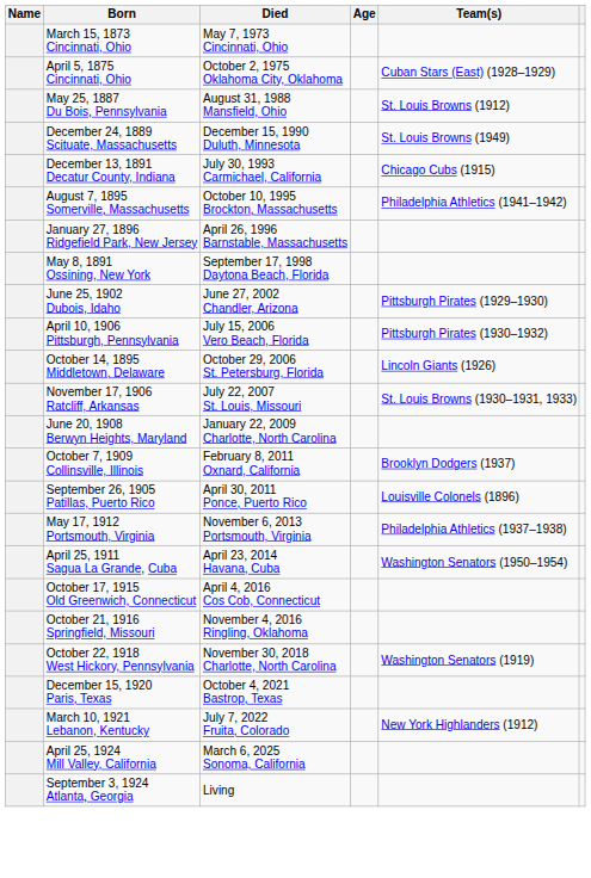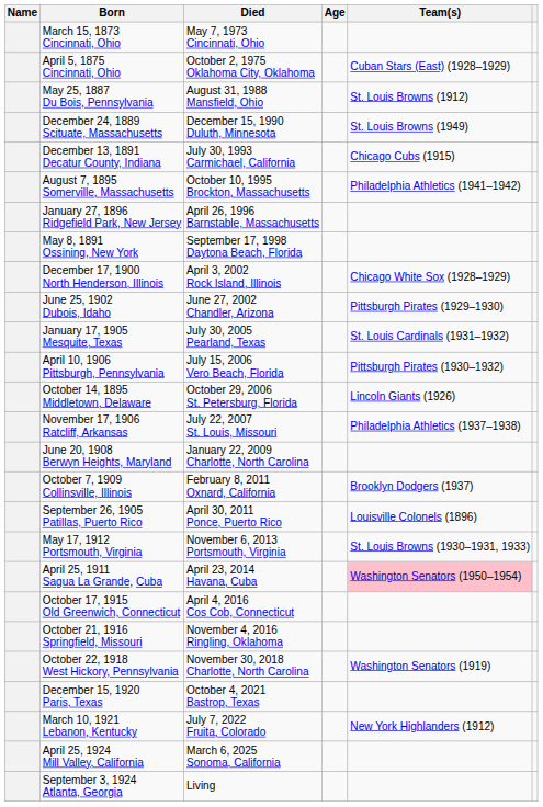 <table class="wikitable sortable" style="text-align: left;">
 <tr>
 <th scope="col">Name</th>
 <th scope="col" class=unsortable>Born </th>
 <th scope="col" class=unsortable>Died </th>
 <th scope="col">Age</th>
 <th scope="col" class=unsortable>Team(s)</th>
 <th scope="col"></th>
 </tr>
 <tr>
 <th scope=row></th>
 <td>March 15, 1873<br><a href='#'>Cincinnati, Ohio</a></td>
 <td>May 7, 1973<br><a href='#'>Cincinnati, Ohio</a></td>
 <td></td>
 <td></td>
 <td></td>
 </tr>
 <tr>
 <th scope=row></th>
 <td>April 5, 1875<br><a href='#'>Cincinnati, Ohio</a></td>
 <td>October 2, 1975<br><a href='#'>Oklahoma City, Oklahoma</a></td>
 <td></td>
 <td><a href='#'>Cuban Stars (East)</a> (1928–1929)</td>
 <td></td>
 </tr>
 <tr>
 <th scope=row></th>
 <td>May 25, 1887<br><a href='#'>Du Bois, Pennsylvania</a></td>
 <td>August 31, 1988<br><a href='#'>Mansfield, Ohio</a></td>
 <td></td>
 <td><a href='#'>St. Louis Browns</a> (1912)</td>
 <td></td>
 </tr>
 <tr>
 <th scope=row></th>
 <td>December 24, 1889<br><a href='#'>Scituate, Massachusetts</a></td>
 <td>December 15, 1990<br><a href='#'>Duluth, Minnesota</a></td>
 <td></td>
 <td><a href='#'>St. Louis Browns</a> (1949)</td>
 <td></td>
 </tr>
 <tr>
 <th scope=row></th>
 <td>December 13, 1891<br><a href='#'>Decatur County, Indiana</a></td>
 <td>July 30, 1993<br><a href='#'>Carmichael, California</a></td>
 <td></td>
 <td><a href='#'>Chicago Cubs</a> (1915)</td>
 <td></td>
 </tr>
 <tr>
 <th scope=row></th>
 <td>August 7, 1895<br><a href='#'>Somerville, Massachusetts</a></td>
 <td>October 10, 1995<br><a href='#'>Brockton, Massachusetts</a></td>
 <td></td>
 <td><a href='#'>Philadelphia Athletics</a> (1941–1942)</td>
 <td></td>
 </tr>
 <tr>
 <th scope=row></th>
 <td>January 27, 1896<br><a href='#'>Ridgefield Park, New Jersey</a></td>
 <td>April 26, 1996<br><a href='#'>Barnstable, Massachusetts</a></td>
 <td></td>
 <td></td>
 <td></td>
 </tr>
 <tr>
 <th scope=row></th>
 <td>May 8, 1891<br><a href='#'>Ossining, New York</a></td>
 <td>September 17, 1998<br><a href='#'>Daytona Beach, Florida</a></td>
 <td></td>
 <td></td>
 <td></td>
 </tr>
 <tr>
 <th scope=row></th>
+<td>December 17, 1900<br><a href='#'>North Henderson, Illinois</a></td>
+<td>April 3, 2002<br><a href='#'>Rock Island, Illinois</a></td>
+<td></td>
+<td><a href='#'>Chicago White Sox</a> (1928–1929)</td>
+<td></td>
+</tr>
+<tr>
+<th scope=row></th>
 <td>June 25, 1902<br><a href='#'>Dubois, Idaho</a></td>
 <td>June 27, 2002<br><a href='#'>Chandler, Arizona</a></td>
 <td></td>
 <td><a href='#'>Pittsburgh Pirates</a> (1929–1930)</td>
+<td></td>
+</tr>
+<tr>
+<th scope=row></th>
+<td>January 17, 1905<br><a href='#'>Mesquite, Texas</a></td>
+<td>July 30, 2005<br><a href='#'>Pearland, Texas</a></td>
+<td></td>
+<td><a href='#'>St. Louis Cardinals</a> (1931–1932)</td>
 <td></td>
 </tr>
 <tr>
 <th scope=row></th>
 <td>April 10, 1906<br><a href='#'>Pittsburgh, Pennsylvania</a></td>
 <td>July 15, 2006<br><a href='#'>Vero Beach, Florida</a></td>
 <td></td>
 <td><a href='#'>Pittsburgh Pirates</a> (1930–1932)</td>
 <td></td>
 </tr>
 <tr>
 <th scope=row></th>
 <td>October 14, 1895<br><a href='#'>Middletown, Delaware</a></td>
 <td>October 29, 2006<br><a href='#'>St. Petersburg, Florida</a></td>
 <td></td>
 <td><a href='#'>Lincoln Giants</a> (1926)</td>
 <td></td>
 </tr>
 <tr>
 <th scope=row></th>
 <td>November 17, 1906<br><a href='#'>Ratcliff, Arkansas</a></td>
 <td>July 22, 2007<br><a href='#'>St. Louis, Missouri</a></td>
 <td></td>
-<td><a href='#'>St. Louis Browns</a> (1930–1931, 1933)</td>
+<td><a href='#'>Philadelphia Athletics</a> (1937–1938)</td>
 <td></td>
 </tr>
 <tr>
 <th scope=row></th>
 <td>June 20, 1908<br><a href='#'>Berwyn Heights, Maryland</a></td>
 <td>January 22, 2009<br><a href='#'>Charlotte, North Carolina</a></td>
 <td></td>
 <td></td>
 <td></td>
 </tr>
 <tr>
 <th scope=row></th>
 <td>October 7, 1909<br><a href='#'>Collinsville, Illinois</a></td>
 <td>February 8, 2011<br><a href='#'>Oxnard, California</a></td>
 <td></td>
 <td><a href='#'>Brooklyn Dodgers</a> (1937)</td>
 <td></td>
 </tr>
 <tr>
 <th scope=row></th>
 <td>September 26, 1905<br><a href='#'>Patillas, Puerto Rico</a></td>
 <td>April 30, 2011<br><a href='#'>Ponce, Puerto Rico</a></td>
 <td></td>
 <td><a href='#'>Louisville Colonels</a> (1896)</td>
 <td></td>
 </tr>
 <tr>
 <th scope=row></th>
 <td>May 17, 1912<br><a href='#'>Portsmouth, Virginia</a></td>
 <td>November 6, 2013<br><a href='#'>Portsmouth, Virginia</a></td>
 <td></td>
-<td><a href='#'>Philadelphia Athletics</a> (1937–1938)</td>
+<td><a href='#'>St. Louis Browns</a> (1930–1931, 1933)</td>
 <td></td>
 </tr>
 <tr>
 <th scope=row></th>
 <td>April 25, 1911<br><a href='#'>Sagua La Grande</a>, <a href='#'>Cuba</a></td>
 <td>April 23, 2014<br><a href='#'>Havana, Cuba</a></td>
 <td></td>
-<td><a href='#'>Washington Senators</a> (1950–1954)</td>
+<td style="background: pink;"><a href='#'>Washington Senators</a> (1950–1954)</td>
 <td></td>
 </tr>
 <tr>
 <th scope=row></th>
 <td>October 17, 1915<br><a href='#'>Old Greenwich, Connecticut</a></td>
 <td>April 4, 2016<br><a href='#'>Cos Cob, Connecticut</a></td>
 <td></td>
 <td></td>
 <td></td>
 </tr>
 <tr>
 <th scope=row></th>
 <td>October 21, 1916<br><a href='#'>Springfield, Missouri</a></td>
 <td>November 4, 2016<br><a href='#'>Ringling, Oklahoma</a></td>
 <td></td>
 <td></td>
 <td></td>
 </tr>
 <tr>
 <th scope=row></th>
 <td>October 22, 1918<br><a href='#'>West Hickory, Pennsylvania</a></td>
 <td>November 30, 2018<br><a href='#'>Charlotte, North Carolina</a></td>
 <td></td>
 <td><a href='#'>Washington Senators</a> (1919)</td>
 <td></td>
 </tr>
 <tr>
 <th scope=row></th>
 <td>December 15, 1920<br><a href='#'>Paris, Texas</a></td>
 <td>October 4, 2021<br><a href='#'>Bastrop, Texas</a></td>
 <td></td>
 <td></td>
 <td></td>
 </tr>
 <tr>
 <th scope=row></th>
 <td>March 10, 1921<br><a href='#'>Lebanon, Kentucky</a></td>
 <td>July 7, 2022<br><a href='#'>Fruita, Colorado</a></td>
 <td></td>
 <td><a href='#'>New York Highlanders</a> (1912)</td>
 <td></td>
 </tr>
 <tr>
 <th scope=row></th>
 <td>April 25, 1924<br><a href='#'>Mill Valley, California</a></td>
 <td>March 6, 2025<br><a href='#'>Sonoma, California</a></td>
 <td></td>
 <td></td>
 <td></td>
 </tr>
 <tr>
 <th scope=row></th>
 <td>September 3, 1924<br><a href='#'>Atlanta, Georgia</a></td>
 <td>Living</td>
 <td></td>
 <td></td>
 <td></td>
 </tr>
 </table>
